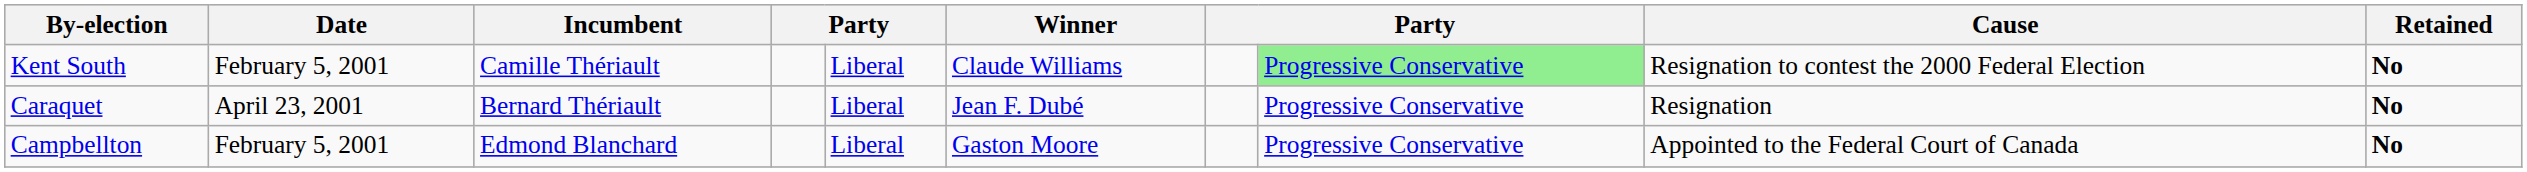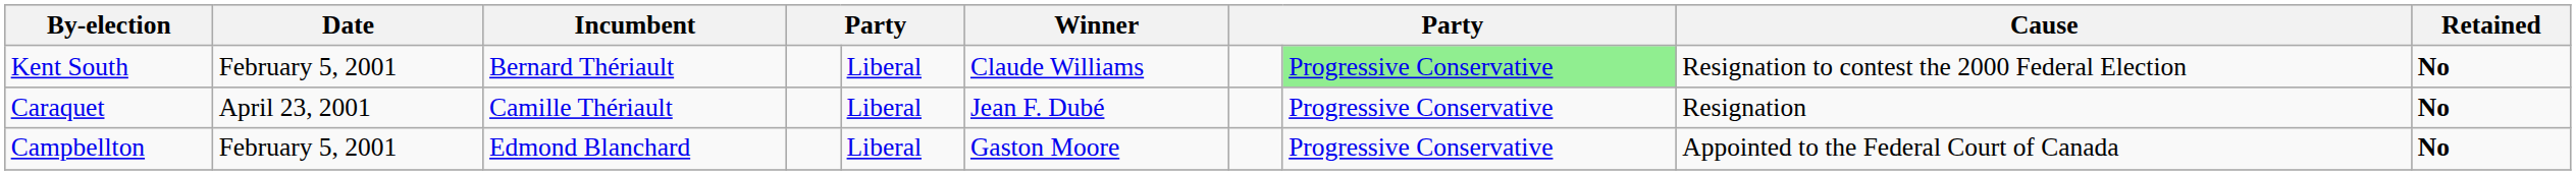 <table class=wikitable style="width:100%">
 <tr>
 <th>By-election</th>
 <th>Date</th>
 <th>Incumbent</th>
 <th colspan=2>Party</th>
 <th>Winner</th>
 <th colspan=2>Party</th>
 <th>Cause</th>
 <th>Retained</th>
 </tr>
 <tr>
 <td><a href='#'>Kent South</a></td>
 <td>February 5, 2001</td>
-<td><a href='#'>Camille Thériault</a></td>
+<td><a href='#'>Bernard Thériault</a></td>
 <td>    </td>
 <td><a href='#'>Liberal</a></td>
 <td><a href='#'>Claude Williams</a></td>
 <td>    </td>
 <td style="background: lightgreen;"><a href='#'>Progressive Conservative</a></td>
 <td>Resignation to contest the 2000 Federal Election</td>
 <td><strong>No</strong></td>
 </tr>
 <tr>
 <td><a href='#'>Caraquet</a></td>
 <td>April 23, 2001</td>
-<td><a href='#'>Bernard Thériault</a></td>
+<td><a href='#'>Camille Thériault</a></td>
 <td>    </td>
 <td><a href='#'>Liberal</a></td>
 <td><a href='#'>Jean F. Dubé</a></td>
 <td>    </td>
 <td><a href='#'>Progressive Conservative</a></td>
 <td>Resignation</td>
 <td><strong>No</strong></td>
 </tr>
 <tr>
 <td><a href='#'>Campbellton</a></td>
 <td>February 5, 2001</td>
 <td><a href='#'>Edmond Blanchard</a></td>
 <td>    </td>
 <td><a href='#'>Liberal</a></td>
 <td><a href='#'>Gaston Moore</a></td>
 <td>    </td>
 <td><a href='#'>Progressive Conservative</a></td>
 <td>Appointed to the Federal Court of Canada</td>
 <td><strong>No</strong></td>
 </tr>
 </table>
